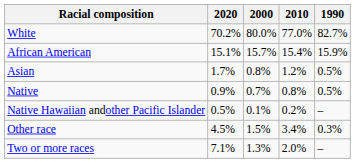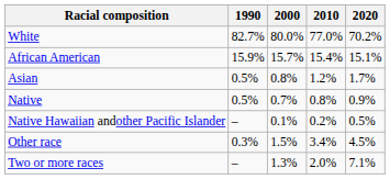 <table class="wikitable sortable collapsible" style="font-size: 90%;">
 <tr>
 <th>Racial composition</th>
-<th>2020</th>
+<th>1990</th>
 <th>2000</th>
 <th>2010</th>
-<th>1990</th>
+<th>2020</th>
 </tr>
 <tr>
 <td><a href='#'>White</a></td>
-<td>70.2%</td>
+<td>82.7%</td>
 <td>80.0%</td>
 <td>77.0%</td>
-<td>82.7%</td>
+<td>70.2%</td>
 </tr>
 <tr>
 <td><a href='#'>African American</a></td>
-<td>15.1%</td>
+<td>15.9%</td>
 <td>15.7%</td>
 <td>15.4%</td>
-<td>15.9%</td>
+<td>15.1%</td>
 </tr>
 <tr>
 <td><a href='#'>Asian</a></td>
-<td>1.7%</td>
+<td>0.5%</td>
 <td>0.8%</td>
 <td>1.2%</td>
+<td>1.7%</td>
+</tr>
+<tr>
+<td><a href='#'>Native</a></td>
+<td>0.5%</td>
+<td>0.7%</td>
+<td>0.8%</td>
+<td>0.9%</td>
+</tr>
+<tr>
+<td><a href='#'>Native Hawaiian</a> and<a href='#'>other Pacific Islander</a></td>
+<td>–</td>
+<td>0.1%</td>
+<td>0.2%</td>
 <td>0.5%</td>
 </tr>
 <tr>
-<td><a href='#'>Native</a></td>
-<td>0.9%</td>
-<td>0.7%</td>
-<td>0.8%</td>
-<td>0.5%</td>
-</tr>
-<tr>
-<td><a href='#'>Native Hawaiian</a> and<a href='#'>other Pacific Islander</a></td>
-<td>0.5%</td>
-<td>0.1%</td>
-<td>0.2%</td>
-<td>–</td>
-</tr>
-<tr>
 <td><a href='#'>Other race</a></td>
-<td>4.5%</td>
+<td>0.3%</td>
 <td>1.5%</td>
 <td>3.4%</td>
-<td>0.3%</td>
+<td>4.5%</td>
 </tr>
 <tr>
 <td><a href='#'>Two or more races</a></td>
-<td>7.1%</td>
+<td>–</td>
 <td>1.3%</td>
 <td>2.0%</td>
-<td>–</td>
+<td>7.1%</td>
 </tr>
 </table>
